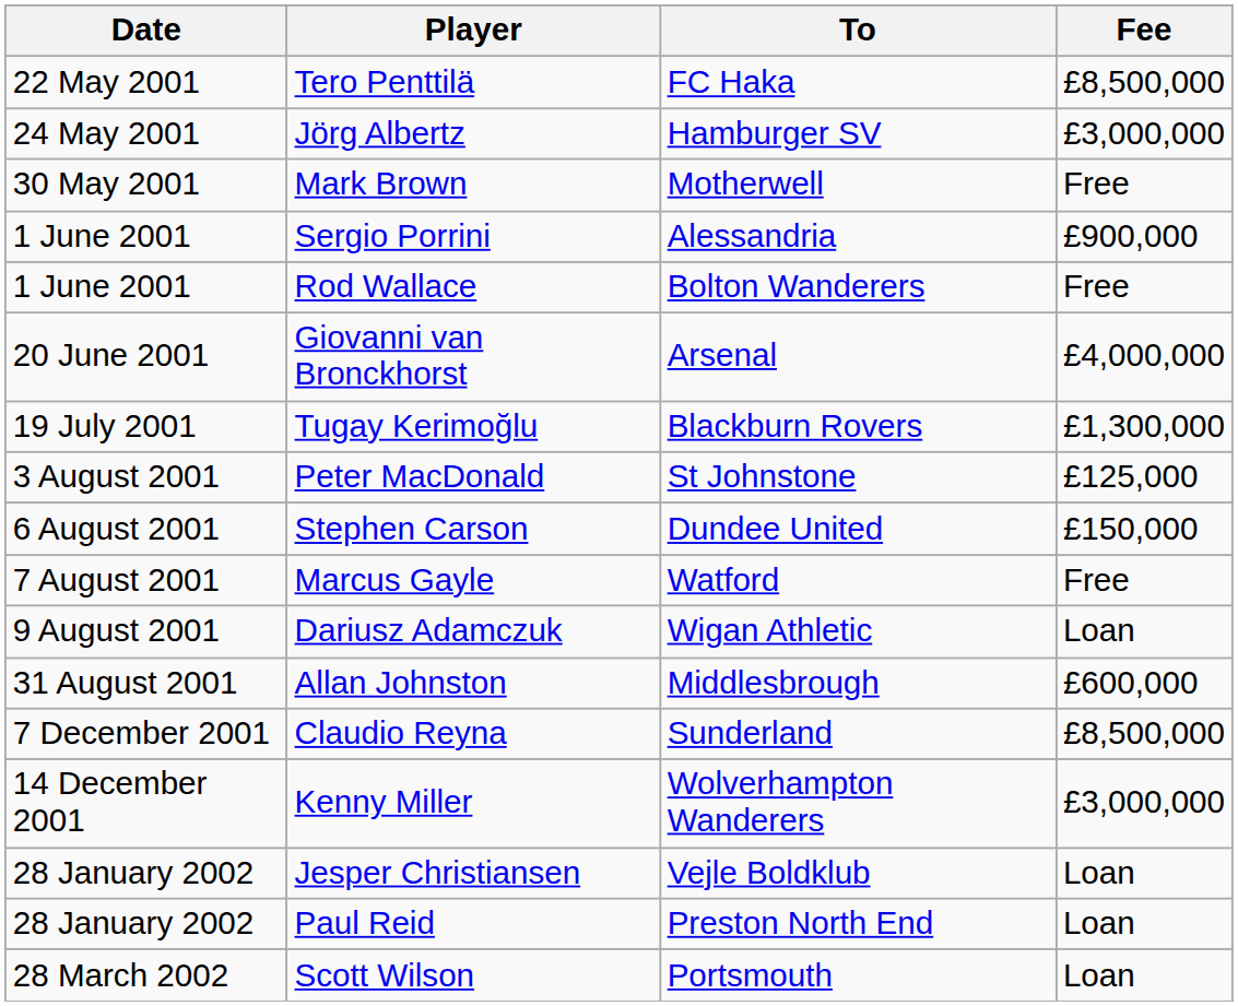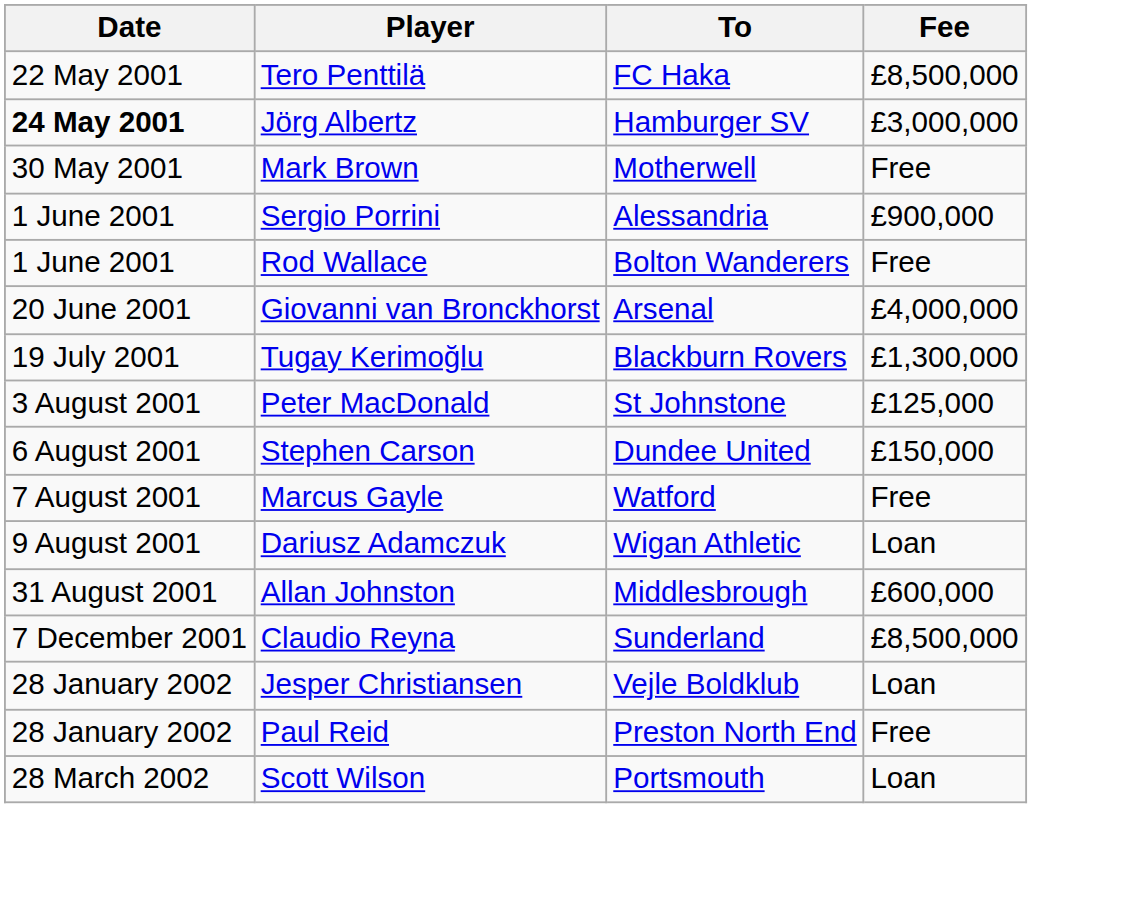 <table class="wikitable sortable">
 <tr>
 <th>Date</th>
 <th>Player</th>
 <th>To</th>
 <th>Fee</th>
 </tr>
 <tr>
 <td>22 May 2001</td>
 <td> <a href='#'>Tero Penttilä</a></td>
 <td> <a href='#'>FC Haka</a></td>
 <td>£8,500,000</td>
 </tr>
 <tr>
-<td>24 May 2001</td>
+<td><strong>24 May 2001</strong></td>
 <td> <a href='#'>Jörg Albertz</a></td>
 <td> <a href='#'>Hamburger SV</a></td>
 <td>£3,000,000</td>
 </tr>
 <tr>
 <td>30 May 2001</td>
 <td> <a href='#'>Mark Brown</a></td>
 <td> <a href='#'>Motherwell</a></td>
 <td>Free</td>
 </tr>
 <tr>
 <td>1 June 2001</td>
 <td> <a href='#'>Sergio Porrini</a></td>
 <td> <a href='#'>Alessandria</a></td>
 <td>£900,000</td>
 </tr>
 <tr>
 <td>1 June 2001</td>
 <td> <a href='#'>Rod Wallace</a></td>
 <td> <a href='#'>Bolton Wanderers</a></td>
 <td>Free</td>
 </tr>
 <tr>
 <td>20 June 2001</td>
 <td> <a href='#'>Giovanni van Bronckhorst</a></td>
 <td> <a href='#'>Arsenal</a></td>
 <td>£4,000,000</td>
 </tr>
 <tr>
 <td>19 July 2001</td>
 <td> <a href='#'>Tugay Kerimoğlu</a></td>
 <td> <a href='#'>Blackburn Rovers</a></td>
 <td>£1,300,000</td>
 </tr>
 <tr>
 <td>3 August 2001</td>
 <td> <a href='#'>Peter MacDonald</a></td>
 <td> <a href='#'>St Johnstone</a></td>
 <td>£125,000</td>
 </tr>
 <tr>
 <td>6 August 2001</td>
 <td> <a href='#'>Stephen Carson</a></td>
 <td> <a href='#'>Dundee United</a></td>
 <td>£150,000</td>
 </tr>
 <tr>
 <td>7 August 2001</td>
 <td> <a href='#'>Marcus Gayle</a></td>
 <td> <a href='#'>Watford</a></td>
 <td>Free</td>
 </tr>
 <tr>
 <td>9 August 2001</td>
 <td> <a href='#'>Dariusz Adamczuk</a></td>
 <td> <a href='#'>Wigan Athletic</a></td>
 <td>Loan</td>
 </tr>
 <tr>
 <td>31 August 2001</td>
 <td> <a href='#'>Allan Johnston</a></td>
 <td> <a href='#'>Middlesbrough</a></td>
 <td>£600,000</td>
 </tr>
 <tr>
 <td>7 December 2001</td>
 <td> <a href='#'>Claudio Reyna</a></td>
 <td> <a href='#'>Sunderland</a></td>
 <td>£8,500,000</td>
 </tr>
 <tr>
-<td>14 December 2001</td>
-<td> <a href='#'>Kenny Miller</a></td>
-<td> <a href='#'>Wolverhampton Wanderers</a></td>
-<td>£3,000,000</td>
-</tr>
-<tr>
 <td>28 January 2002</td>
 <td> <a href='#'>Jesper Christiansen</a></td>
 <td> <a href='#'>Vejle Boldklub</a></td>
 <td>Loan</td>
 </tr>
 <tr>
 <td>28 January 2002</td>
 <td> <a href='#'>Paul Reid</a></td>
 <td> <a href='#'>Preston North End</a></td>
-<td>Loan</td>
+<td>Free</td>
 </tr>
 <tr>
 <td>28 March 2002</td>
 <td><a href='#'>Scott Wilson</a></td>
 <td> <a href='#'>Portsmouth</a></td>
 <td>Loan</td>
 </tr>
 </table>
